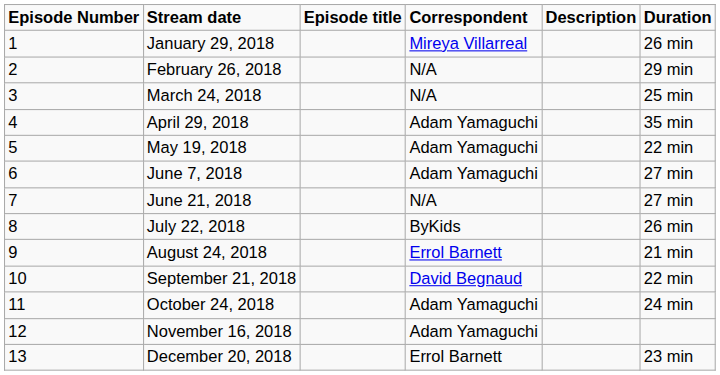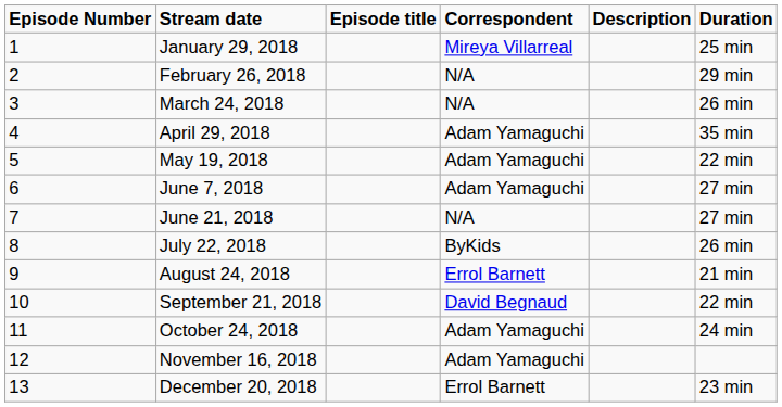 <table class="wikitable">
 <tr>
 <td><strong>Episode Number</strong></td>
 <td><strong>Stream date</strong></td>
 <td><strong>Episode title</strong></td>
 <td><strong>Correspondent</strong></td>
 <td><strong>Description</strong></td>
 <td><strong>Duration</strong></td>
 </tr>
 <tr>
 <td>1</td>
 <td>January 29, 2018</td>
 <td></td>
 <td><a href='#'>Mireya Villarreal</a></td>
 <td></td>
-<td>26 min</td>
+<td>25 min</td>
 </tr>
 <tr>
 <td>2</td>
 <td>February 26, 2018</td>
 <td></td>
 <td>N/A</td>
 <td></td>
 <td>29 min</td>
 </tr>
 <tr>
 <td>3</td>
 <td>March 24, 2018</td>
 <td></td>
 <td>N/A</td>
 <td></td>
-<td>25 min</td>
+<td>26 min</td>
 </tr>
 <tr>
 <td>4</td>
 <td>April 29, 2018</td>
 <td></td>
 <td>Adam Yamaguchi</td>
 <td></td>
 <td>35 min</td>
 </tr>
 <tr>
 <td>5</td>
 <td>May 19, 2018</td>
 <td></td>
 <td>Adam Yamaguchi</td>
 <td></td>
 <td>22 min</td>
 </tr>
 <tr>
 <td>6</td>
 <td>June 7, 2018</td>
 <td></td>
 <td>Adam Yamaguchi</td>
 <td></td>
 <td>27 min</td>
 </tr>
 <tr>
 <td>7</td>
 <td>June 21, 2018</td>
 <td></td>
 <td>N/A</td>
 <td></td>
 <td>27 min</td>
 </tr>
 <tr>
 <td>8</td>
 <td>July 22, 2018</td>
 <td></td>
 <td>ByKids</td>
 <td></td>
 <td>26 min</td>
 </tr>
 <tr>
 <td>9</td>
 <td>August 24, 2018</td>
 <td></td>
 <td><a href='#'>Errol Barnett</a></td>
 <td></td>
 <td>21 min</td>
 </tr>
 <tr>
 <td>10</td>
 <td>September 21, 2018</td>
 <td></td>
 <td><a href='#'>David Begnaud</a></td>
 <td></td>
 <td>22 min</td>
 </tr>
 <tr>
 <td>11</td>
 <td>October 24, 2018</td>
 <td></td>
 <td>Adam Yamaguchi</td>
 <td></td>
 <td>24 min</td>
 </tr>
 <tr>
 <td>12</td>
 <td>November 16, 2018</td>
 <td></td>
 <td>Adam Yamaguchi</td>
 <td></td>
 </tr>
 <tr>
 <td>13</td>
 <td>December 20, 2018</td>
 <td></td>
 <td>Errol Barnett</td>
 <td></td>
 <td>23 min</td>
 </tr>
 </table>
